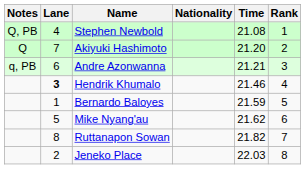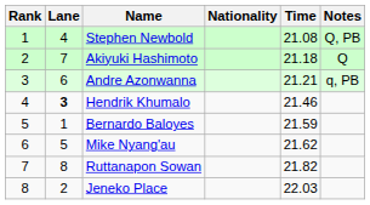 <table class="wikitable sortable" style="text-align:center">
 <tr>
-<th>Notes</th>
+<th>Rank</th>
 <th>Lane</th>
 <th>Name</th>
 <th>Nationality</th>
 <th>Time</th>
-<th>Rank</th>
+<th>Notes</th>
 </tr>
 <tr bgcolor=ccffcc>
-<td>Q, PB</td>
+<td>1</td>
 <td>4</td>
 <td align=left><a href='#'>Stephen Newbold</a></td>
 <td align=left></td>
 <td>21.08</td>
-<td>1</td>
+<td>Q, PB</td>
 </tr>
 <tr bgcolor=ccffcc>
-<td>Q</td>
+<td>2</td>
 <td>7</td>
 <td align=left><a href='#'>Akiyuki Hashimoto</a></td>
 <td align=left></td>
-<td>21.20</td>
-<td>2</td>
+<td>21.18</td>
+<td>Q</td>
 </tr>
 <tr bgcolor=ddffdd>
-<td>q, PB</td>
+<td>3</td>
 <td>6</td>
 <td align=left><a href='#'>Andre Azonwanna</a></td>
 <td align=left></td>
 <td>21.21</td>
-<td>3</td>
+<td>q, PB</td>
 </tr>
 <tr>
-<td></td>
+<td>4</td>
 <td><strong>3</strong></td>
 <td align=left><a href='#'>Hendrik Khumalo</a></td>
 <td align=left></td>
 <td>21.46</td>
-<td>4</td>
+<td></td>
 </tr>
 <tr>
-<td></td>
+<td>5</td>
 <td>1</td>
 <td align=left><a href='#'>Bernardo Baloyes</a></td>
 <td align=left></td>
 <td>21.59</td>
-<td>5</td>
+<td></td>
 </tr>
 <tr>
-<td></td>
+<td>6</td>
 <td>5</td>
 <td align=left><a href='#'>Mike Nyang'au</a></td>
 <td align=left></td>
 <td>21.62</td>
-<td>6</td>
+<td></td>
 </tr>
 <tr>
-<td></td>
+<td>7</td>
 <td>8</td>
 <td align=left><a href='#'>Ruttanapon Sowan</a></td>
 <td align=left></td>
 <td>21.82</td>
-<td>7</td>
+<td></td>
 </tr>
 <tr>
-<td></td>
+<td>8</td>
 <td>2</td>
 <td align=left><a href='#'>Jeneko Place</a></td>
 <td align=left></td>
 <td>22.03</td>
-<td>8</td>
+<td></td>
 </tr>
 </table>
